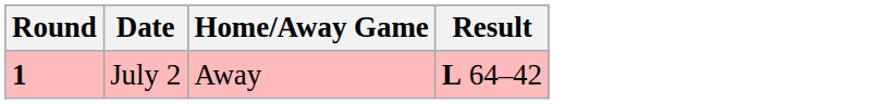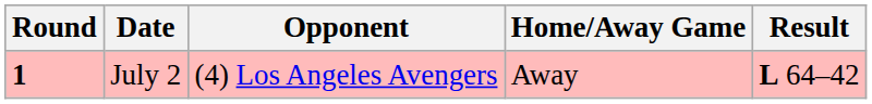 <table class="wikitable">
 <tr>
 <th>Round</th>
 <th>Date</th>
+<th>Opponent</th>
 <th>Home/Away Game</th>
 <th>Result</th>
 </tr>
 <tr bgcolor="ffbbbb">
 <td><strong>1</strong></td>
 <td>July 2</td>
+<td>(4) <a href='#'>Los Angeles Avengers</a></td>
 <td>Away</td>
 <td><strong>L</strong> 64–42</td>
 </tr>
 </table>
